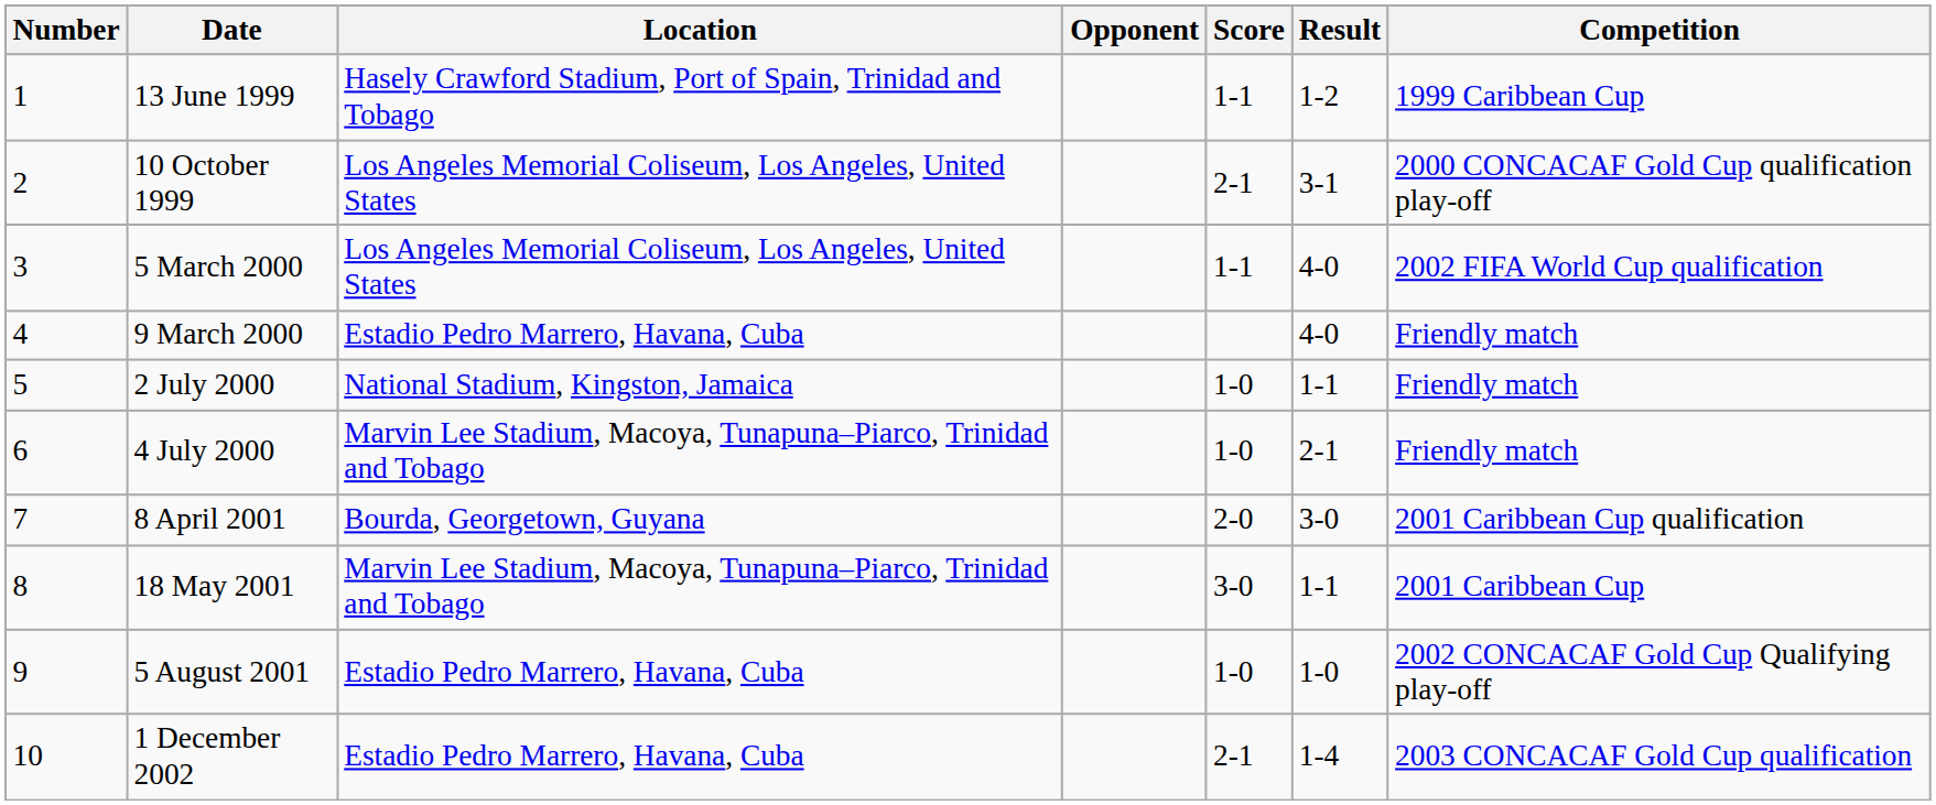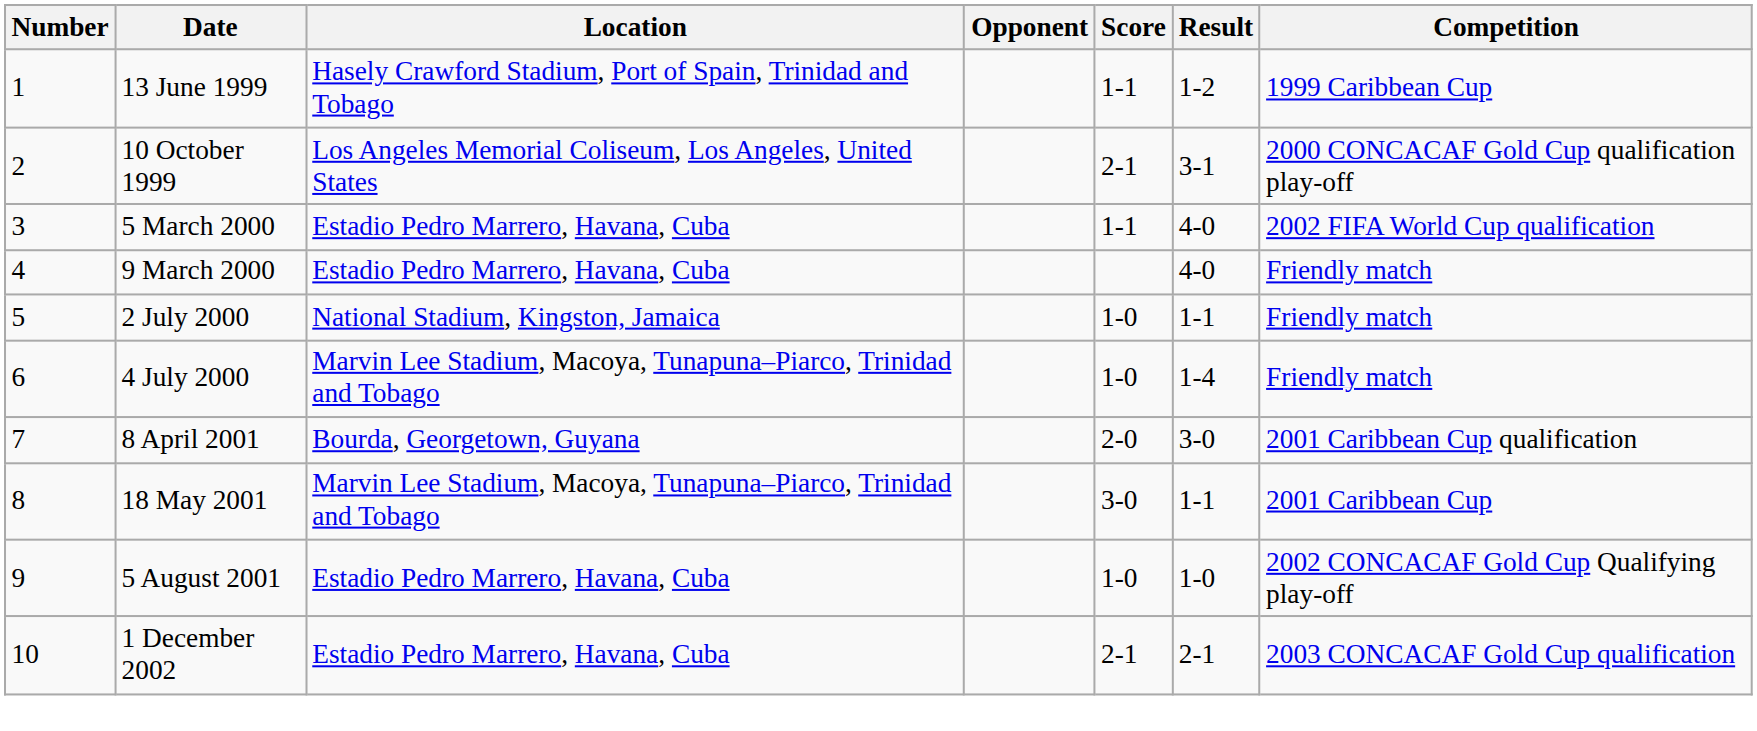 <table class="wikitable" style="font-size:85%;">
 <tr>
 <th>Number</th>
 <th>Date</th>
 <th>Location</th>
 <th>Opponent</th>
 <th>Score</th>
 <th>Result</th>
 <th>Competition</th>
 </tr>
 <tr>
 <td>1</td>
 <td>13 June 1999</td>
 <td><a href='#'>Hasely Crawford Stadium</a>, <a href='#'>Port of Spain</a>, <a href='#'>Trinidad and Tobago</a></td>
 <td></td>
 <td>1-1</td>
 <td>1-2</td>
 <td><a href='#'>1999 Caribbean Cup</a></td>
 </tr>
 <tr>
 <td>2</td>
 <td>10 October 1999</td>
 <td><a href='#'>Los Angeles Memorial Coliseum</a>, <a href='#'>Los Angeles</a>, <a href='#'>United States</a></td>
 <td></td>
 <td>2-1</td>
 <td>3-1</td>
 <td><a href='#'>2000 CONCACAF Gold Cup</a> qualification play-off</td>
 </tr>
 <tr>
 <td>3</td>
 <td>5 March 2000</td>
-<td><a href='#'>Los Angeles Memorial Coliseum</a>, <a href='#'>Los Angeles</a>, <a href='#'>United States</a></td>
+<td><a href='#'>Estadio Pedro Marrero</a>, <a href='#'>Havana</a>, <a href='#'>Cuba</a></td>
 <td></td>
 <td>1-1</td>
 <td>4-0</td>
 <td><a href='#'>2002 FIFA World Cup qualification</a></td>
 </tr>
 <tr>
 <td>4</td>
 <td>9 March 2000</td>
 <td><a href='#'>Estadio Pedro Marrero</a>, <a href='#'>Havana</a>, <a href='#'>Cuba</a></td>
 <td></td>
 <td></td>
 <td>4-0</td>
 <td><a href='#'>Friendly match</a></td>
 </tr>
 <tr>
 <td>5</td>
 <td>2 July 2000</td>
 <td><a href='#'>National Stadium</a>, <a href='#'>Kingston, Jamaica</a></td>
 <td></td>
 <td>1-0</td>
 <td>1-1</td>
 <td><a href='#'>Friendly match</a></td>
 </tr>
 <tr>
 <td>6</td>
 <td>4 July 2000</td>
 <td><a href='#'>Marvin Lee Stadium</a>, Macoya, <a href='#'>Tunapuna–Piarco</a>, <a href='#'>Trinidad and Tobago</a></td>
 <td></td>
 <td>1-0</td>
-<td>2-1</td>
+<td>1-4</td>
 <td><a href='#'>Friendly match</a></td>
 </tr>
 <tr>
 <td>7</td>
 <td>8 April 2001</td>
 <td><a href='#'>Bourda</a>, <a href='#'>Georgetown, Guyana</a></td>
 <td></td>
 <td>2-0</td>
 <td>3-0</td>
 <td><a href='#'>2001 Caribbean Cup</a> qualification</td>
 </tr>
 <tr>
 <td>8</td>
 <td>18 May 2001</td>
 <td><a href='#'>Marvin Lee Stadium</a>, Macoya, <a href='#'>Tunapuna–Piarco</a>, <a href='#'>Trinidad and Tobago</a></td>
 <td></td>
 <td>3-0</td>
 <td>1-1</td>
 <td><a href='#'>2001 Caribbean Cup</a></td>
 </tr>
 <tr>
 <td>9</td>
 <td>5 August 2001</td>
 <td><a href='#'>Estadio Pedro Marrero</a>, <a href='#'>Havana</a>, <a href='#'>Cuba</a></td>
 <td></td>
 <td>1-0</td>
 <td>1-0</td>
 <td><a href='#'>2002 CONCACAF Gold Cup</a> Qualifying play-off</td>
 </tr>
 <tr>
 <td>10</td>
 <td>1 December 2002</td>
 <td><a href='#'>Estadio Pedro Marrero</a>, <a href='#'>Havana</a>, <a href='#'>Cuba</a></td>
 <td></td>
 <td>2-1</td>
-<td>1-4</td>
+<td>2-1</td>
 <td><a href='#'>2003 CONCACAF Gold Cup qualification</a></td>
 </tr>
 </table>
